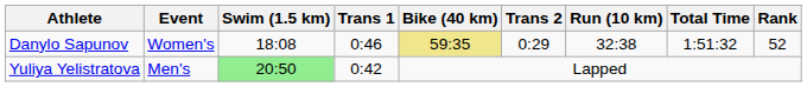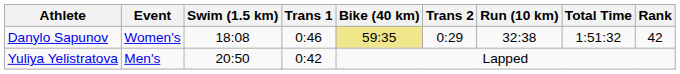 <table class="wikitable" style="font-size:90%">
 <tr>
 <th>Athlete</th>
 <th>Event</th>
 <th>Swim (1.5 km)</th>
 <th>Trans 1</th>
 <th>Bike (40 km)</th>
 <th>Trans 2</th>
 <th>Run (10 km)</th>
 <th>Total Time</th>
 <th>Rank</th>
 </tr>
 <tr align=center>
 <td align=left><a href='#'>Danylo Sapunov</a></td>
 <td align=left><a href='#'>Women's</a></td>
 <td>18:08</td>
 <td>0:46</td>
 <td style="background: khaki;">59:35</td>
 <td>0:29</td>
 <td>32:38</td>
 <td>1:51:32</td>
-<td>52</td>
+<td>42</td>
 </tr>
 <tr align=center>
 <td align=left><a href='#'>Yuliya Yelistratova</a></td>
 <td align=left><a href='#'>Men's</a></td>
-<td style="background: lightgreen;">20:50</td>
+<td>20:50</td>
 <td>0:42</td>
 <td colspan=5>Lapped</td>
 </tr>
 </table>
